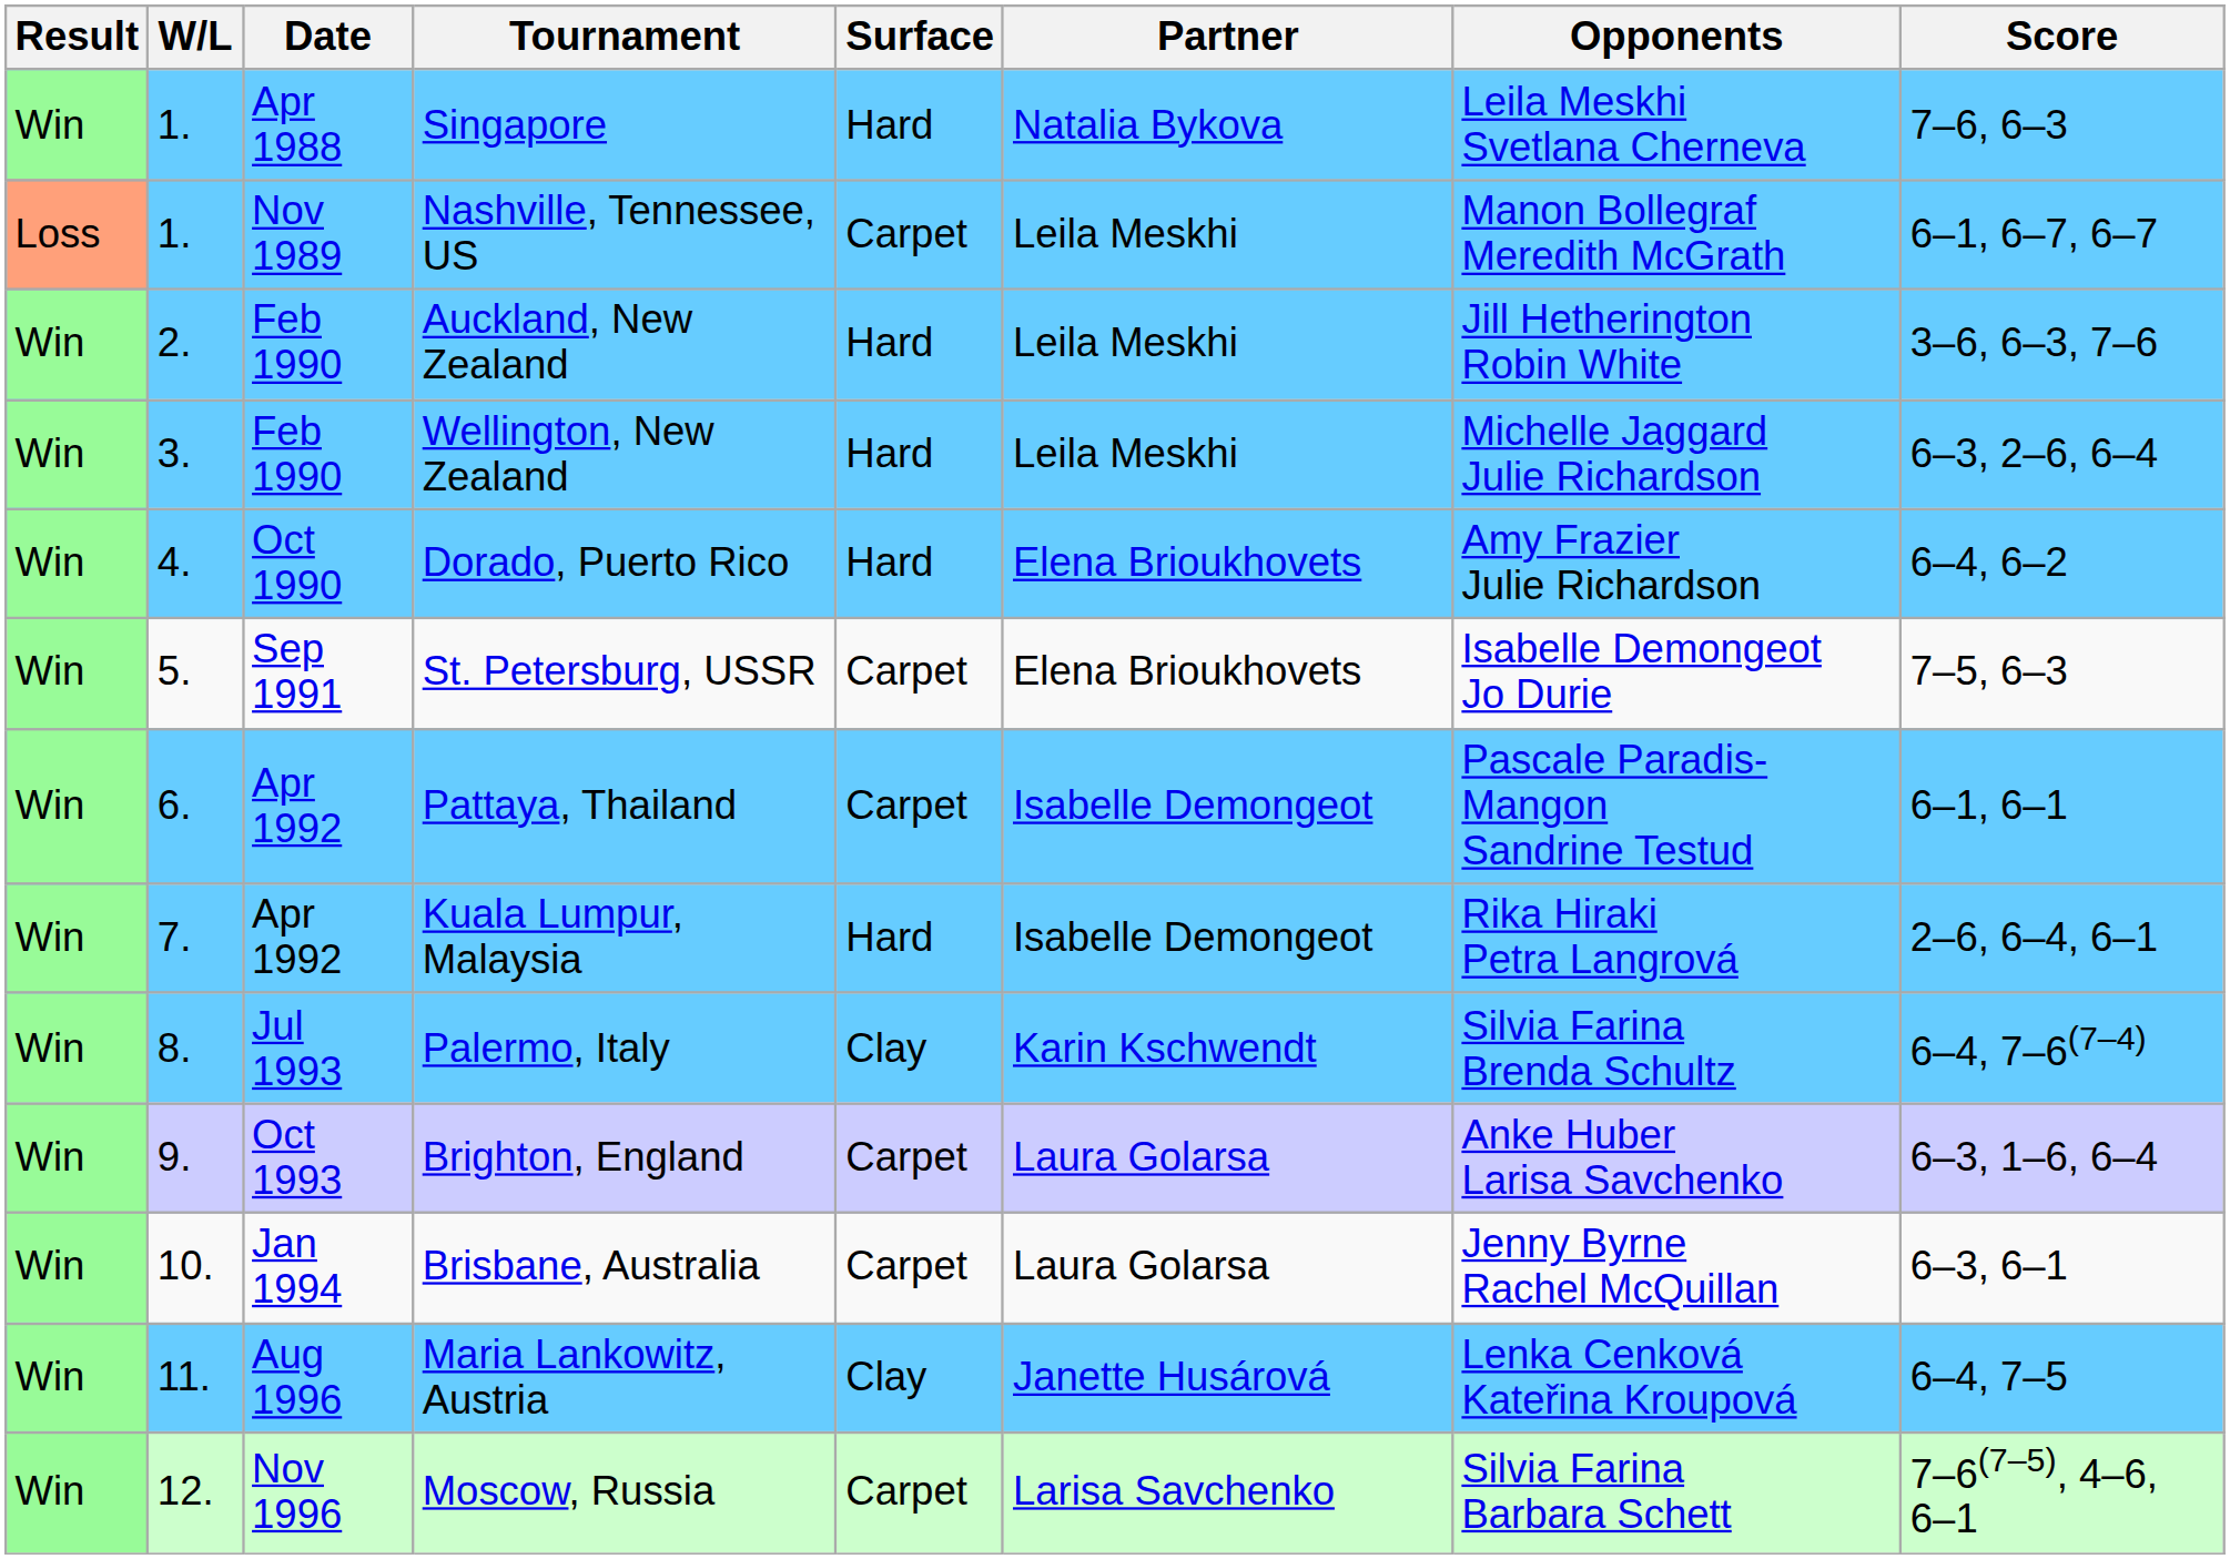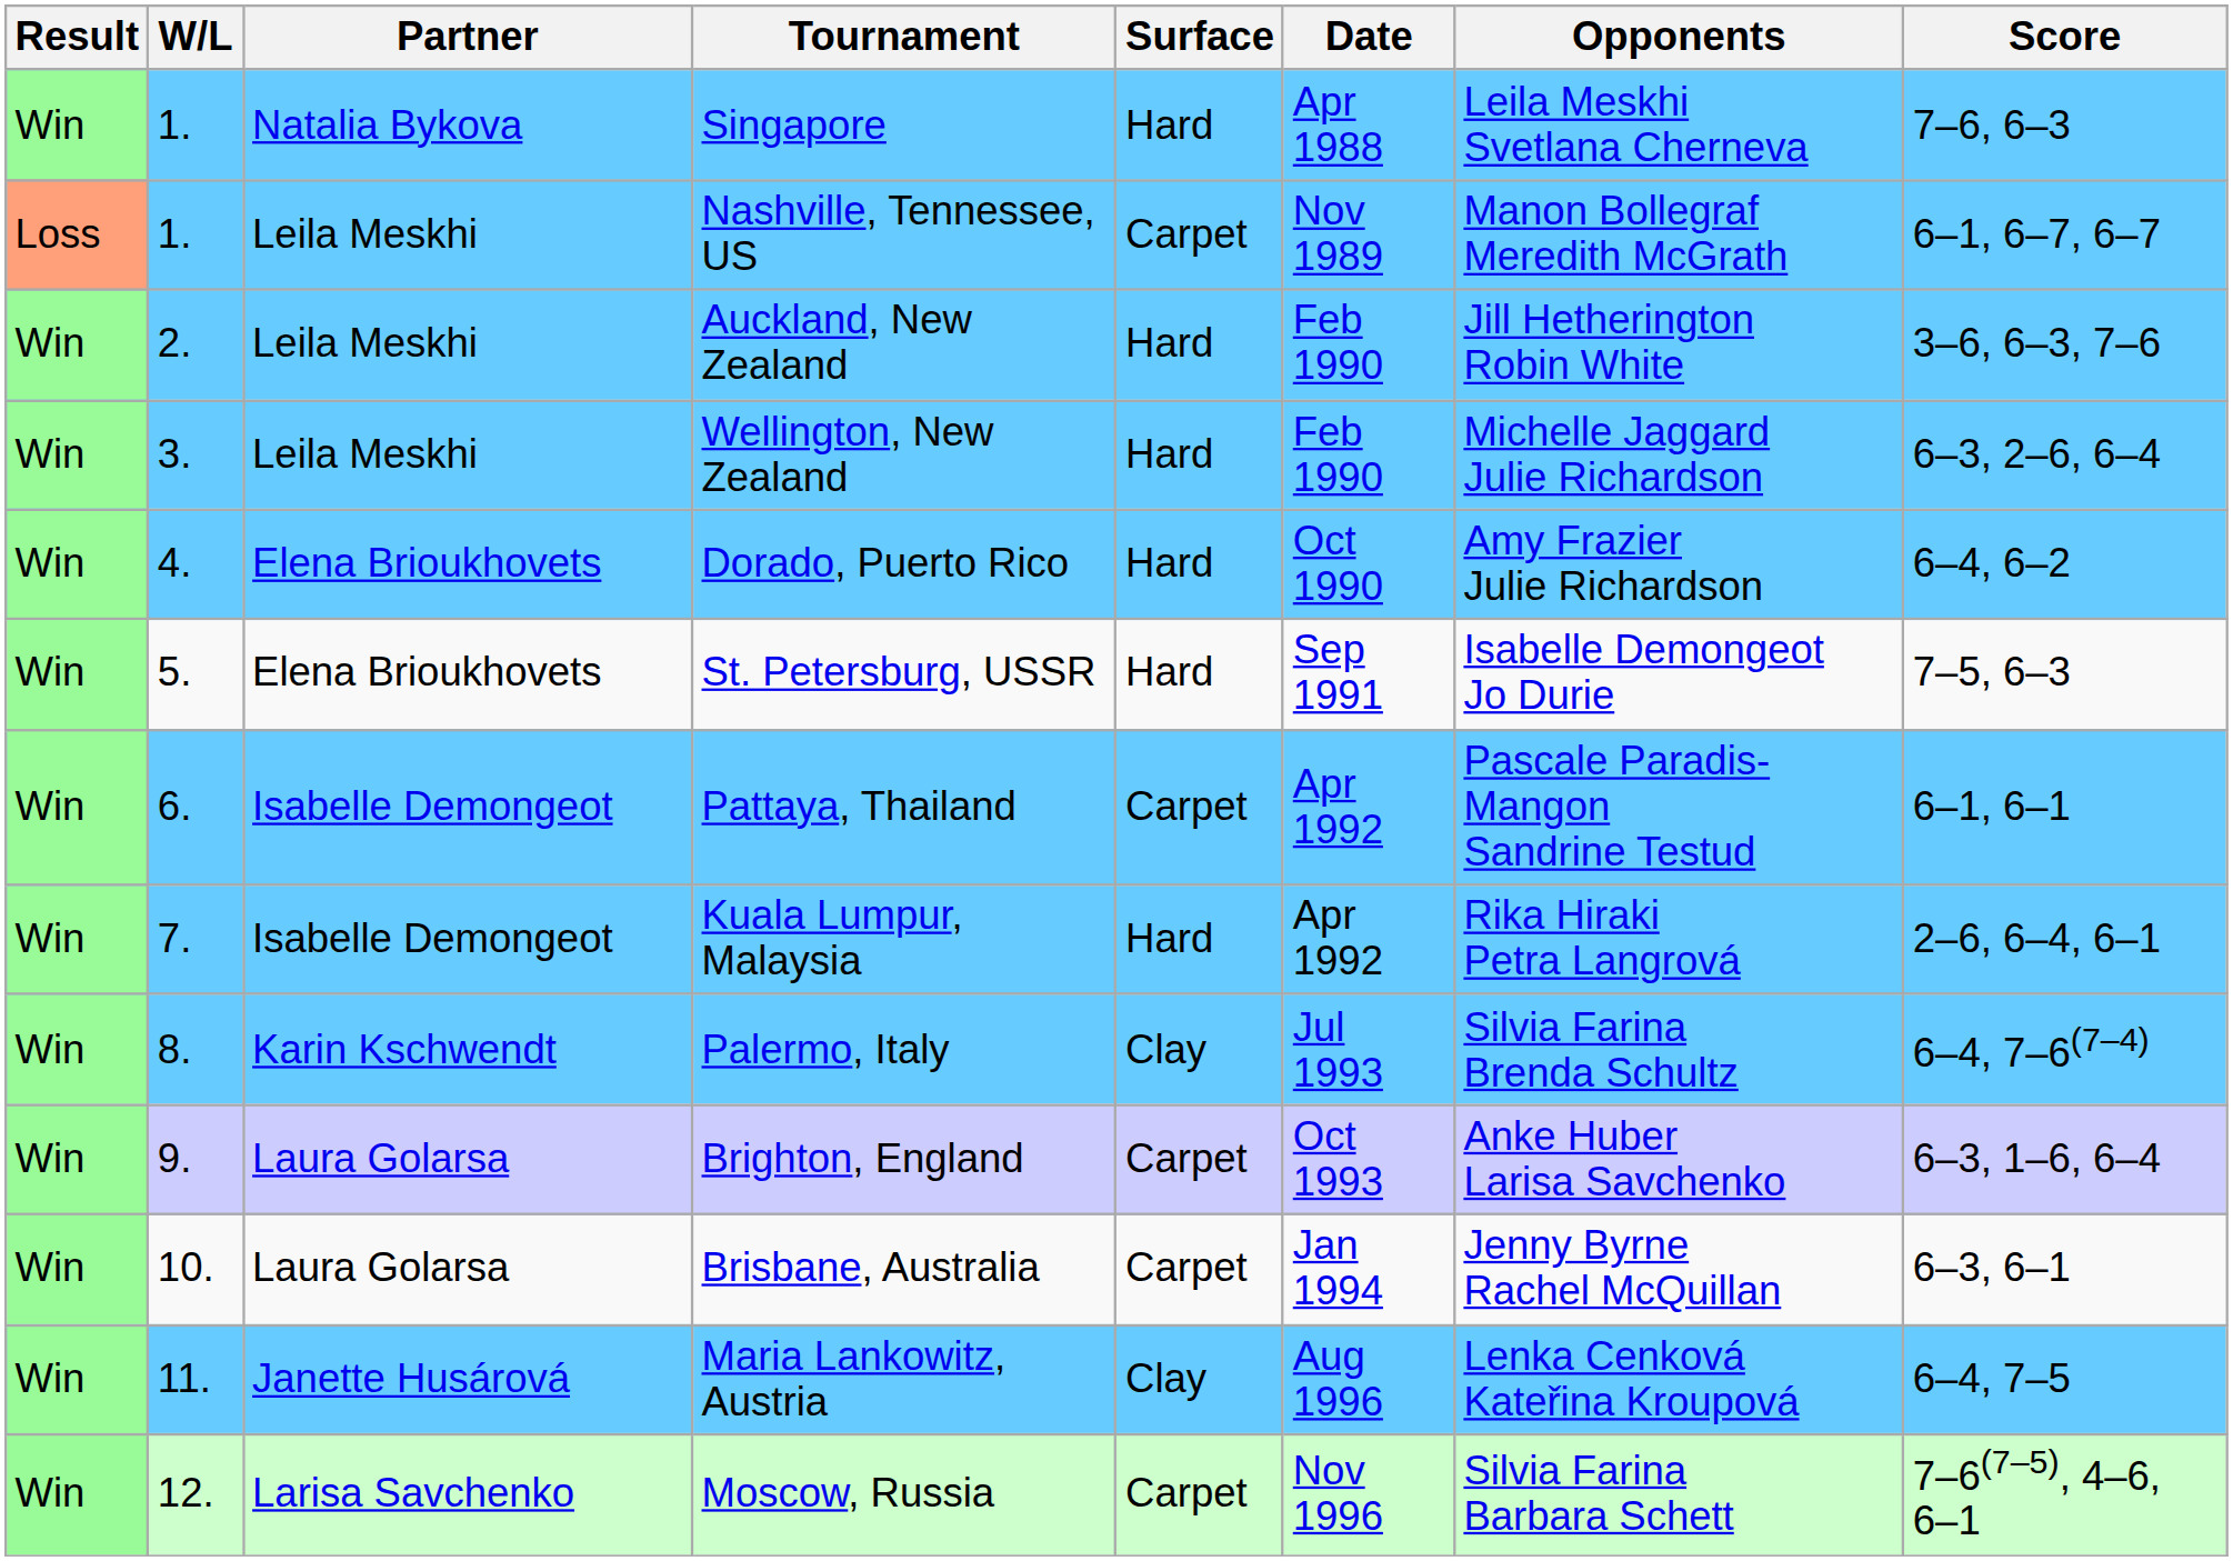 <table class="sortable wikitable">
 <tr>
 <th style="width:40px">Result</th>
 <th style="width:30px" class="unsortable">W/L</th>
-<th style="width:60px">Date</th>
+<th style="width:170px">Partner</th>
 <th style="width:160px">Tournament</th>
 <th style="width:50px">Surface</th>
-<th style="width:170px">Partner</th>
+<th style="width:60px">Date</th>
 <th style="width:170px">Opponents</th>
 <th style="width:120px" class="unsortable">Score</th>
 </tr>
 <tr bgcolor="66CCFF">
 <td style="background:#98fb98;">Win</td>
 <td>1.</td>
-<td><a href='#'>Apr 1988</a></td>
+<td> <a href='#'>Natalia Bykova</a></td>
 <td><a href='#'>Singapore</a></td>
 <td>Hard</td>
-<td> <a href='#'>Natalia Bykova</a></td>
+<td><a href='#'>Apr 1988</a></td>
 <td> <a href='#'>Leila Meskhi</a> <br>  <a href='#'>Svetlana Cherneva</a></td>
 <td>7–6, 6–3</td>
 </tr>
 <tr bgcolor="66CCFF">
 <td style="background:#ffa07a;">Loss</td>
 <td>1.</td>
-<td><a href='#'>Nov 1989</a></td>
+<td> Leila Meskhi</td>
 <td><a href='#'>Nashville</a>, Tennessee, US</td>
 <td>Carpet</td>
-<td> Leila Meskhi</td>
+<td><a href='#'>Nov 1989</a></td>
 <td> <a href='#'>Manon Bollegraf</a> <br>  <a href='#'>Meredith McGrath</a></td>
 <td>6–1, 6–7, 6–7</td>
 </tr>
 <tr bgcolor="66CCFF">
 <td style="background:#98fb98;">Win</td>
 <td>2.</td>
-<td><a href='#'>Feb 1990</a></td>
+<td> Leila Meskhi</td>
 <td><a href='#'>Auckland</a>, New Zealand</td>
 <td>Hard</td>
-<td> Leila Meskhi</td>
+<td><a href='#'>Feb 1990</a></td>
 <td> <a href='#'>Jill Hetherington</a> <br>  <a href='#'>Robin White</a></td>
 <td>3–6, 6–3, 7–6</td>
 </tr>
 <tr bgcolor="66CCFF">
 <td style="background:#98fb98;">Win</td>
 <td>3.</td>
-<td><a href='#'>Feb 1990</a></td>
+<td> Leila Meskhi</td>
 <td><a href='#'>Wellington</a>, New Zealand</td>
 <td>Hard</td>
-<td> Leila Meskhi</td>
+<td><a href='#'>Feb 1990</a></td>
 <td> <a href='#'>Michelle Jaggard</a> <br>  <a href='#'>Julie Richardson</a></td>
 <td>6–3, 2–6, 6–4</td>
 </tr>
 <tr bgcolor="66CCFF">
 <td style="background:#98fb98;">Win</td>
 <td>4.</td>
-<td><a href='#'>Oct 1990</a></td>
+<td> <a href='#'>Elena Brioukhovets</a></td>
 <td><a href='#'>Dorado</a>, Puerto Rico</td>
 <td>Hard</td>
-<td> <a href='#'>Elena Brioukhovets</a></td>
+<td><a href='#'>Oct 1990</a></td>
 <td> <a href='#'>Amy Frazier</a> <br>  Julie Richardson</td>
 <td>6–4, 6–2</td>
 </tr>
 <tr>
 <td style="background:#98fb98;">Win</td>
 <td>5.</td>
+<td> Elena Brioukhovets</td>
+<td><a href='#'>St. Petersburg</a>, USSR</td>
+<td>Hard</td>
 <td><a href='#'>Sep 1991</a></td>
-<td><a href='#'>St. Petersburg</a>, USSR</td>
-<td>Carpet</td>
-<td> Elena Brioukhovets</td>
 <td> <a href='#'>Isabelle Demongeot</a> <br>  <a href='#'>Jo Durie</a></td>
 <td>7–5, 6–3</td>
 </tr>
 <tr bgcolor="66CCFF">
 <td style="background:#98fb98;">Win</td>
 <td>6.</td>
-<td><a href='#'>Apr 1992</a></td>
+<td> <a href='#'>Isabelle Demongeot</a></td>
 <td><a href='#'>Pattaya</a>, Thailand</td>
 <td>Carpet</td>
-<td> <a href='#'>Isabelle Demongeot</a></td>
+<td><a href='#'>Apr 1992</a></td>
 <td> <a href='#'>Pascale Paradis-Mangon</a> <br>  <a href='#'>Sandrine Testud</a></td>
 <td>6–1, 6–1</td>
 </tr>
 <tr bgcolor="66CCFF">
 <td style="background:#98fb98;">Win</td>
 <td>7.</td>
-<td>Apr 1992</td>
+<td> Isabelle Demongeot</td>
 <td><a href='#'>Kuala Lumpur</a>, Malaysia</td>
 <td>Hard</td>
-<td> Isabelle Demongeot</td>
+<td>Apr 1992</td>
 <td> <a href='#'>Rika Hiraki</a> <br>  <a href='#'>Petra Langrová</a></td>
 <td>2–6, 6–4, 6–1</td>
 </tr>
 <tr bgcolor="66CCFF">
 <td style="background:#98fb98;">Win</td>
 <td>8.</td>
-<td><a href='#'>Jul 1993</a></td>
+<td> <a href='#'>Karin Kschwendt</a></td>
 <td><a href='#'>Palermo</a>, Italy</td>
 <td>Clay</td>
-<td> <a href='#'>Karin Kschwendt</a></td>
+<td><a href='#'>Jul 1993</a></td>
 <td> <a href='#'>Silvia Farina</a> <br>  <a href='#'>Brenda Schultz</a></td>
 <td>6–4, 7–6<sup>(7–4)</sup></td>
 </tr>
 <tr bgcolor="ccccff">
 <td style="background:#98fb98;">Win</td>
 <td>9.</td>
-<td><a href='#'>Oct 1993</a></td>
+<td> <a href='#'>Laura Golarsa</a></td>
 <td><a href='#'>Brighton</a>, England</td>
 <td>Carpet</td>
-<td> <a href='#'>Laura Golarsa</a></td>
+<td><a href='#'>Oct 1993</a></td>
 <td> <a href='#'>Anke Huber</a> <br>  <a href='#'>Larisa Savchenko</a></td>
 <td>6–3, 1–6, 6–4</td>
 </tr>
 <tr bgcolor=>
 <td style="background:#98fb98;">Win</td>
 <td>10.</td>
-<td><a href='#'>Jan 1994</a></td>
+<td> Laura Golarsa</td>
 <td><a href='#'>Brisbane</a>, Australia</td>
 <td>Carpet</td>
-<td> Laura Golarsa</td>
+<td><a href='#'>Jan 1994</a></td>
 <td> <a href='#'>Jenny Byrne</a> <br>  <a href='#'>Rachel McQuillan</a></td>
 <td>6–3, 6–1</td>
 </tr>
 <tr bgcolor="66CCFF">
 <td style="background:#98fb98;">Win</td>
 <td>11.</td>
-<td><a href='#'>Aug 1996</a></td>
+<td> <a href='#'>Janette Husárová</a></td>
 <td><a href='#'>Maria Lankowitz</a>, Austria</td>
 <td>Clay</td>
-<td> <a href='#'>Janette Husárová</a></td>
+<td><a href='#'>Aug 1996</a></td>
 <td> <a href='#'>Lenka Cenková</a> <br>  <a href='#'>Kateřina Kroupová</a></td>
 <td>6–4, 7–5</td>
 </tr>
 <tr bgcolor="CCFFCC">
 <td style="background:#98fb98;">Win</td>
 <td>12.</td>
-<td><a href='#'>Nov 1996</a></td>
+<td> <a href='#'>Larisa Savchenko</a></td>
 <td><a href='#'>Moscow</a>, Russia</td>
 <td>Carpet</td>
-<td> <a href='#'>Larisa Savchenko</a></td>
+<td><a href='#'>Nov 1996</a></td>
 <td> <a href='#'>Silvia Farina</a> <br>  <a href='#'>Barbara Schett</a></td>
 <td>7–6<sup>(7–5)</sup>, 4–6, 6–1</td>
 </tr>
 </table>
